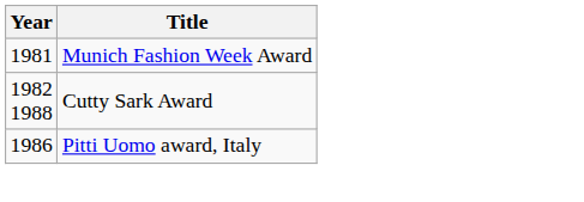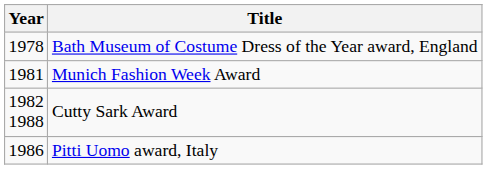 <table class="wikitable">
 <tr>
 <th>Year</th>
 <th>Title</th>
+</tr>
+<tr>
+<td>1978</td>
+<td><a href='#'>Bath Museum of Costume</a> Dress of the Year award, England</td>
 </tr>
 <tr>
 <td>1981</td>
 <td><a href='#'>Munich Fashion Week</a> Award</td>
 </tr>
 <tr>
 <td>1982<br>1988</td>
 <td>Cutty Sark Award</td>
 </tr>
 <tr>
 <td>1986</td>
 <td><a href='#'>Pitti Uomo</a> award, Italy</td>
 </tr>
 </table>
